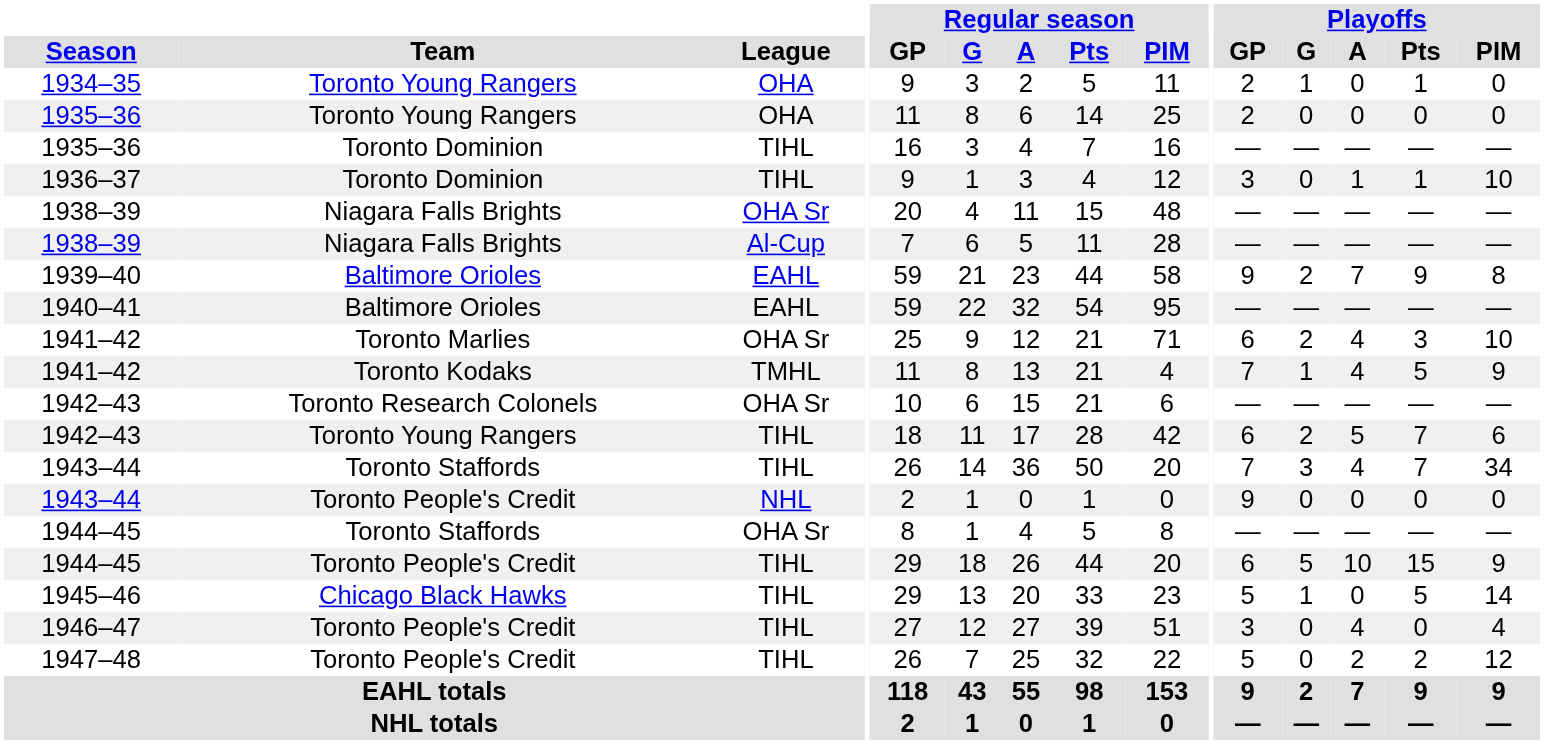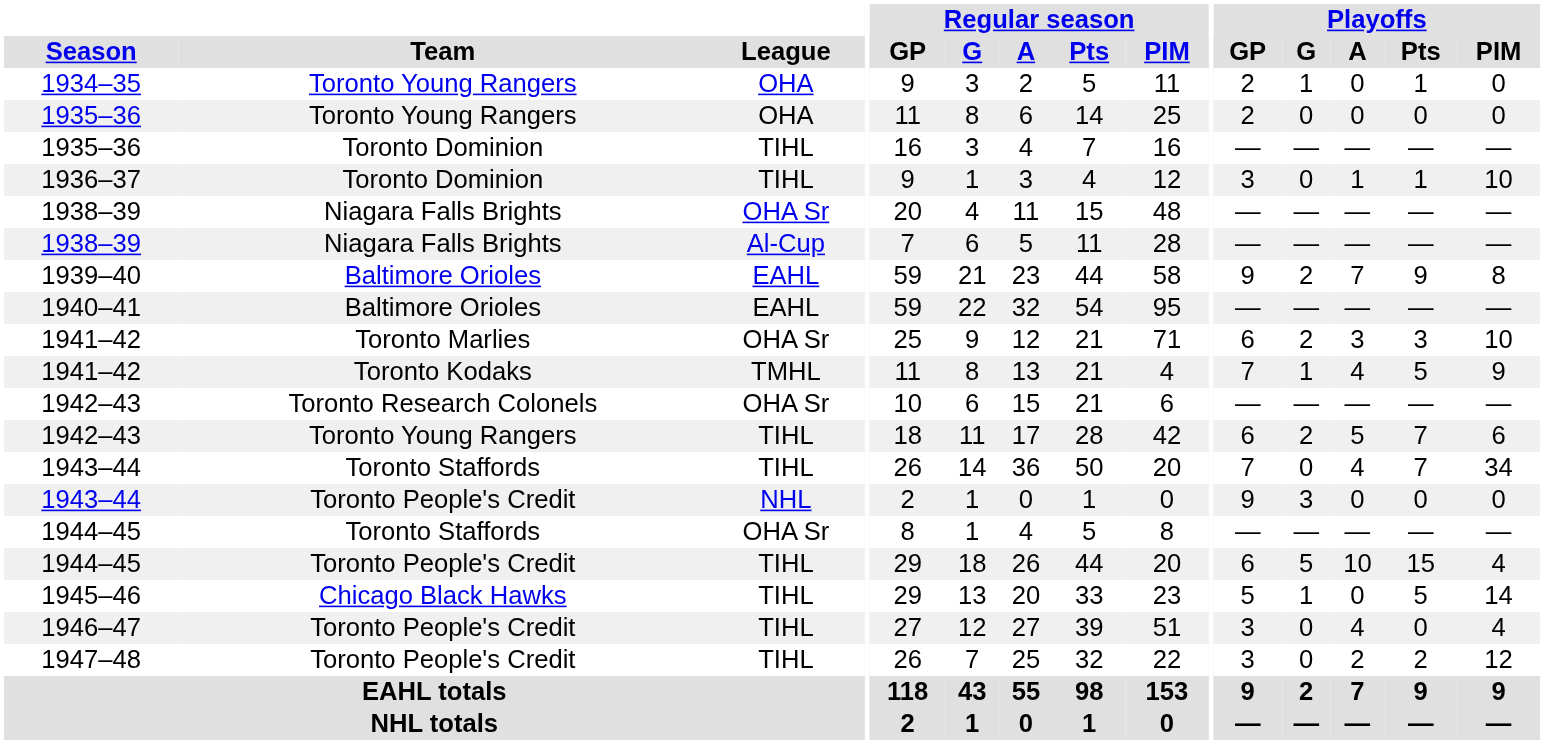 <table border="0" cellpadding="1" cellspacing="0" style="text-align:center; width:60em">
 <tr bgcolor="#e0e0e0">
 <th colspan="3" bgcolor="#ffffff"></th>
 <th rowspan="100" bgcolor="#ffffff"></th>
 <th colspan="5"><a href='#'>Regular season</a></th>
 <th rowspan="100" bgcolor="#ffffff"></th>
 <th colspan="5"><a href='#'>Playoffs</a></th>
 </tr>
 <tr bgcolor="#e0e0e0">
 <th><a href='#'>Season</a></th>
 <th>Team</th>
 <th>League</th>
 <th>GP</th>
 <th><a href='#'>G</a></th>
 <th><a href='#'>A</a></th>
 <th><a href='#'>Pts</a></th>
 <th><a href='#'>PIM</a></th>
 <th>GP</th>
 <th>G</th>
 <th>A</th>
 <th>Pts</th>
 <th>PIM</th>
 </tr>
 <tr>
 <td><a href='#'>1934–35</a></td>
 <td><a href='#'>Toronto Young Rangers</a></td>
 <td><a href='#'>OHA</a></td>
 <td>9</td>
 <td>3</td>
 <td>2</td>
 <td>5</td>
 <td>11</td>
 <td>2</td>
 <td>1</td>
 <td>0</td>
 <td>1</td>
 <td>0</td>
 </tr>
 <tr bgcolor="#f0f0f0">
 <td><a href='#'>1935–36</a></td>
 <td>Toronto Young Rangers</td>
 <td>OHA</td>
 <td>11</td>
 <td>8</td>
 <td>6</td>
 <td>14</td>
 <td>25</td>
 <td>2</td>
 <td>0</td>
 <td>0</td>
 <td>0</td>
 <td>0</td>
 </tr>
 <tr>
 <td>1935–36</td>
 <td>Toronto Dominion</td>
 <td>TIHL</td>
 <td>16</td>
 <td>3</td>
 <td>4</td>
 <td>7</td>
 <td>16</td>
 <td>—</td>
 <td>—</td>
 <td>—</td>
 <td>—</td>
 <td>—</td>
 </tr>
 <tr bgcolor="#f0f0f0">
 <td>1936–37</td>
 <td>Toronto Dominion</td>
 <td>TIHL</td>
 <td>9</td>
 <td>1</td>
 <td>3</td>
 <td>4</td>
 <td>12</td>
 <td>3</td>
 <td>0</td>
 <td>1</td>
 <td>1</td>
 <td>10</td>
 </tr>
 <tr>
 <td>1938–39</td>
 <td>Niagara Falls Brights</td>
 <td><a href='#'>OHA Sr</a></td>
 <td>20</td>
 <td>4</td>
 <td>11</td>
 <td>15</td>
 <td>48</td>
 <td>—</td>
 <td>—</td>
 <td>—</td>
 <td>—</td>
 <td>—</td>
 </tr>
 <tr bgcolor="#f0f0f0">
 <td><a href='#'>1938–39</a></td>
 <td>Niagara Falls Brights</td>
 <td><a href='#'>Al-Cup</a></td>
 <td>7</td>
 <td>6</td>
 <td>5</td>
 <td>11</td>
 <td>28</td>
 <td>—</td>
 <td>—</td>
 <td>—</td>
 <td>—</td>
 <td>—</td>
 </tr>
 <tr>
 <td>1939–40</td>
 <td><a href='#'>Baltimore Orioles</a></td>
 <td><a href='#'>EAHL</a></td>
 <td>59</td>
 <td>21</td>
 <td>23</td>
 <td>44</td>
 <td>58</td>
 <td>9</td>
 <td>2</td>
 <td>7</td>
 <td>9</td>
 <td>8</td>
 </tr>
 <tr bgcolor="#f0f0f0">
 <td>1940–41</td>
 <td>Baltimore Orioles</td>
 <td>EAHL</td>
 <td>59</td>
 <td>22</td>
 <td>32</td>
 <td>54</td>
 <td>95</td>
 <td>—</td>
 <td>—</td>
 <td>—</td>
 <td>—</td>
 <td>—</td>
 </tr>
 <tr>
 <td>1941–42</td>
 <td>Toronto Marlies</td>
 <td>OHA Sr</td>
 <td>25</td>
 <td>9</td>
 <td>12</td>
 <td>21</td>
 <td>71</td>
 <td>6</td>
 <td>2</td>
-<td>4</td>
+<td>3</td>
 <td>3</td>
 <td>10</td>
 </tr>
 <tr bgcolor="#f0f0f0">
 <td>1941–42</td>
 <td>Toronto Kodaks</td>
 <td>TMHL</td>
 <td>11</td>
 <td>8</td>
 <td>13</td>
 <td>21</td>
 <td>4</td>
 <td>7</td>
 <td>1</td>
 <td>4</td>
 <td>5</td>
 <td>9</td>
 </tr>
 <tr>
 <td>1942–43</td>
 <td>Toronto Research Colonels</td>
 <td>OHA Sr</td>
 <td>10</td>
 <td>6</td>
 <td>15</td>
 <td>21</td>
 <td>6</td>
 <td>—</td>
 <td>—</td>
 <td>—</td>
 <td>—</td>
 <td>—</td>
 </tr>
 <tr bgcolor="#f0f0f0">
 <td>1942–43</td>
 <td>Toronto Young Rangers</td>
 <td>TIHL</td>
 <td>18</td>
 <td>11</td>
 <td>17</td>
 <td>28</td>
 <td>42</td>
 <td>6</td>
 <td>2</td>
 <td>5</td>
 <td>7</td>
 <td>6</td>
 </tr>
 <tr>
 <td>1943–44</td>
 <td>Toronto Staffords</td>
 <td>TIHL</td>
 <td>26</td>
 <td>14</td>
 <td>36</td>
 <td>50</td>
 <td>20</td>
 <td>7</td>
-<td>3</td>
+<td>0</td>
 <td>4</td>
 <td>7</td>
 <td>34</td>
 </tr>
 <tr bgcolor="#f0f0f0">
 <td><a href='#'>1943–44</a></td>
 <td>Toronto People's Credit</td>
 <td><a href='#'>NHL</a></td>
 <td>2</td>
 <td>1</td>
 <td>0</td>
 <td>1</td>
 <td>0</td>
 <td>9</td>
-<td>0</td>
+<td>3</td>
 <td>0</td>
 <td>0</td>
 <td>0</td>
 </tr>
 <tr>
 <td>1944–45</td>
 <td>Toronto Staffords</td>
 <td>OHA Sr</td>
 <td>8</td>
 <td>1</td>
 <td>4</td>
 <td>5</td>
 <td>8</td>
 <td>—</td>
 <td>—</td>
 <td>—</td>
 <td>—</td>
 <td>—</td>
 </tr>
 <tr bgcolor="#f0f0f0">
 <td>1944–45</td>
 <td>Toronto People's Credit</td>
 <td>TIHL</td>
 <td>29</td>
 <td>18</td>
 <td>26</td>
 <td>44</td>
 <td>20</td>
 <td>6</td>
 <td>5</td>
 <td>10</td>
 <td>15</td>
-<td>9</td>
+<td>4</td>
 </tr>
 <tr>
 <td>1945–46</td>
 <td><a href='#'>Chicago Black Hawks</a></td>
 <td>TIHL</td>
 <td>29</td>
 <td>13</td>
 <td>20</td>
 <td>33</td>
 <td>23</td>
 <td>5</td>
 <td>1</td>
 <td>0</td>
 <td>5</td>
 <td>14</td>
 </tr>
 <tr bgcolor="#f0f0f0">
 <td>1946–47</td>
 <td>Toronto People's Credit</td>
 <td>TIHL</td>
 <td>27</td>
 <td>12</td>
 <td>27</td>
 <td>39</td>
 <td>51</td>
 <td>3</td>
 <td>0</td>
 <td>4</td>
 <td>0</td>
 <td>4</td>
 </tr>
 <tr>
 <td>1947–48</td>
 <td>Toronto People's Credit</td>
 <td>TIHL</td>
 <td>26</td>
 <td>7</td>
 <td>25</td>
 <td>32</td>
 <td>22</td>
-<td>5</td>
+<td>3</td>
 <td>0</td>
 <td>2</td>
 <td>2</td>
 <td>12</td>
 </tr>
 <tr bgcolor="#e0e0e0">
 <th colspan="3">EAHL totals</th>
 <th>118</th>
 <th>43</th>
 <th>55</th>
 <th>98</th>
 <th>153</th>
 <th>9</th>
 <th>2</th>
 <th>7</th>
 <th>9</th>
 <th>9</th>
 </tr>
 <tr bgcolor="#e0e0e0">
 <th colspan="3">NHL totals</th>
 <th>2</th>
 <th>1</th>
 <th>0</th>
 <th>1</th>
 <th>0</th>
 <th>—</th>
 <th>—</th>
 <th>—</th>
 <th>—</th>
 <th>—</th>
 </tr>
 </table>
